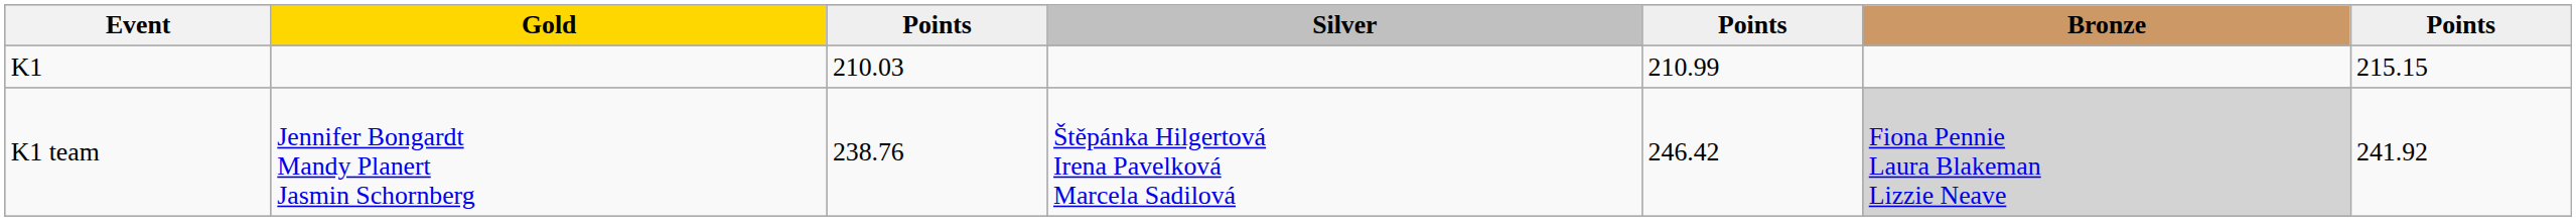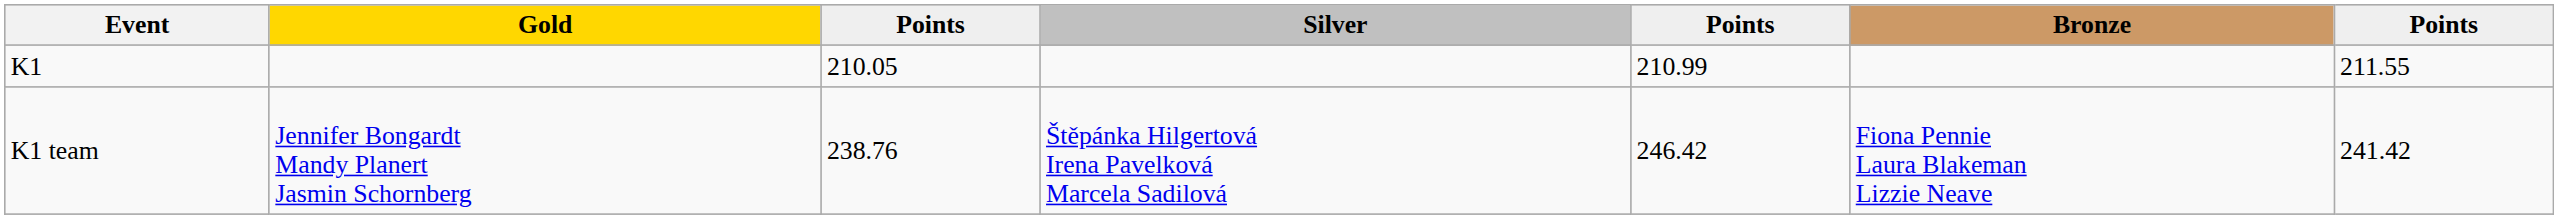 <table class="wikitable" width=100%>
 <tr>
 <th>Event</th>
 <td align=center bgcolor="gold"><strong>Gold</strong></td>
 <td align=center bgcolor="EFEFEF"><strong>Points</strong></td>
 <td align=center bgcolor="silver"><strong>Silver</strong></td>
 <td align=center bgcolor="EFEFEF"><strong>Points</strong></td>
 <td align=center bgcolor="CC9966"><strong>Bronze</strong></td>
 <td align=center bgcolor="EFEFEF"><strong>Points</strong></td>
 </tr>
 <tr>
 <td>K1</td>
 <td></td>
-<td>210.03</td>
+<td>210.05</td>
 <td></td>
 <td>210.99</td>
 <td></td>
-<td>215.15</td>
+<td>211.55</td>
 </tr>
 <tr>
 <td>K1 team</td>
 <td><br><a href='#'>Jennifer Bongardt</a><br><a href='#'>Mandy Planert</a><br><a href='#'>Jasmin Schornberg</a></td>
 <td>238.76</td>
 <td><br><a href='#'>Štěpánka Hilgertová</a><br><a href='#'>Irena Pavelková</a><br><a href='#'>Marcela Sadilová</a></td>
 <td>246.42</td>
-<td style="background: lightgrey;"><br><a href='#'>Fiona Pennie</a><br><a href='#'>Laura Blakeman</a><br><a href='#'>Lizzie Neave</a></td>
-<td>241.92</td>
+<td><br><a href='#'>Fiona Pennie</a><br><a href='#'>Laura Blakeman</a><br><a href='#'>Lizzie Neave</a></td>
+<td>241.42</td>
 </tr>
 </table>
